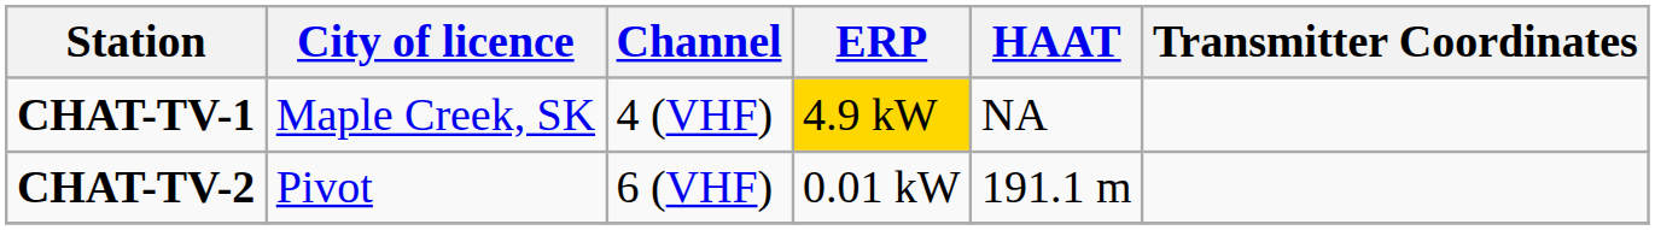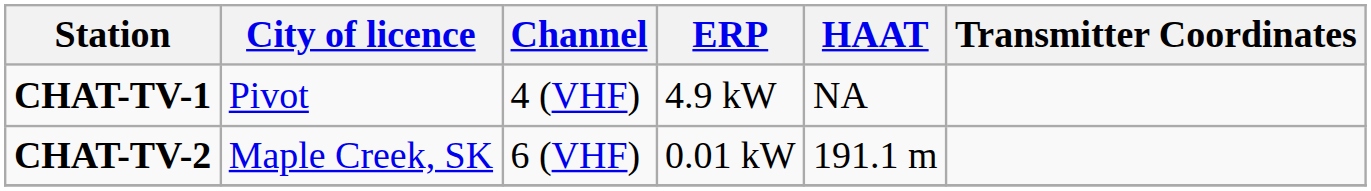 <table class="wikitable">
 <tr>
 <th>Station</th>
 <th><a href='#'>City of licence</a></th>
 <th><a href='#'>Channel</a></th>
 <th><a href='#'>ERP</a></th>
 <th><a href='#'>HAAT</a></th>
 <th>Transmitter Coordinates</th>
 </tr>
 <tr style="vertical-align: top; text-align: left;">
 <td><strong>CHAT-TV-1</strong></td>
-<td><a href='#'>Maple Creek, SK</a></td>
+<td><a href='#'>Pivot</a></td>
 <td>4 (<a href='#'>VHF</a>)<br></td>
-<td style="background: gold;">4.9 kW</td>
+<td>4.9 kW</td>
 <td>NA</td>
 <td></td>
 </tr>
 <tr style="vertical-align: top; text-align: left;">
 <td><strong>CHAT-TV-2</strong></td>
-<td><a href='#'>Pivot</a></td>
+<td><a href='#'>Maple Creek, SK</a></td>
 <td>6 (<a href='#'>VHF</a>)</td>
 <td>0.01 kW</td>
 <td>191.1 m</td>
 <td></td>
 </tr>
 <tr style="vertical-align: top; text-align: left;">
 </tr>
 </table>
